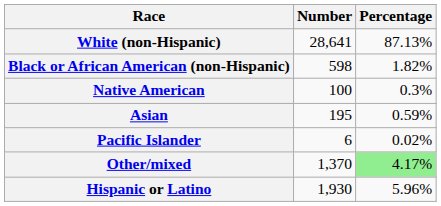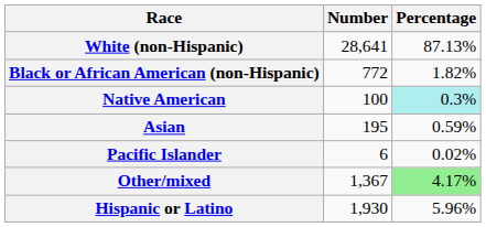 <table class="wikitable" style="text-align:right">
 <tr>
 <th scope="col">Race</th>
 <th scope="col">Number</th>
 <th scope="col">Percentage</th>
 </tr>
 <tr>
 <th scope="row"><a href='#'>White</a> (non-Hispanic)</th>
 <td>28,641</td>
 <td>87.13%</td>
 </tr>
 <tr>
 <th scope="row"><a href='#'>Black or African American</a> (non-Hispanic)</th>
-<td>598</td>
+<td>772</td>
 <td>1.82%</td>
 </tr>
 <tr>
 <th scope="row"><a href='#'>Native American</a></th>
 <td>100</td>
-<td>0.3%</td>
+<td style="background: paleturquoise;">0.3%</td>
 </tr>
 <tr>
 <th scope="row"><a href='#'>Asian</a></th>
 <td>195</td>
 <td>0.59%</td>
 </tr>
 <tr>
 <th scope="row"><a href='#'>Pacific Islander</a></th>
 <td>6</td>
 <td>0.02%</td>
 </tr>
 <tr>
 <th scope="row"><a href='#'>Other/mixed</a></th>
-<td>1,370</td>
+<td>1,367</td>
 <td style="background: lightgreen;">4.17%</td>
 </tr>
 <tr>
 <th scope="row"><a href='#'>Hispanic</a> or <a href='#'>Latino</a></th>
 <td>1,930</td>
 <td>5.96%</td>
 </tr>
 </table>
